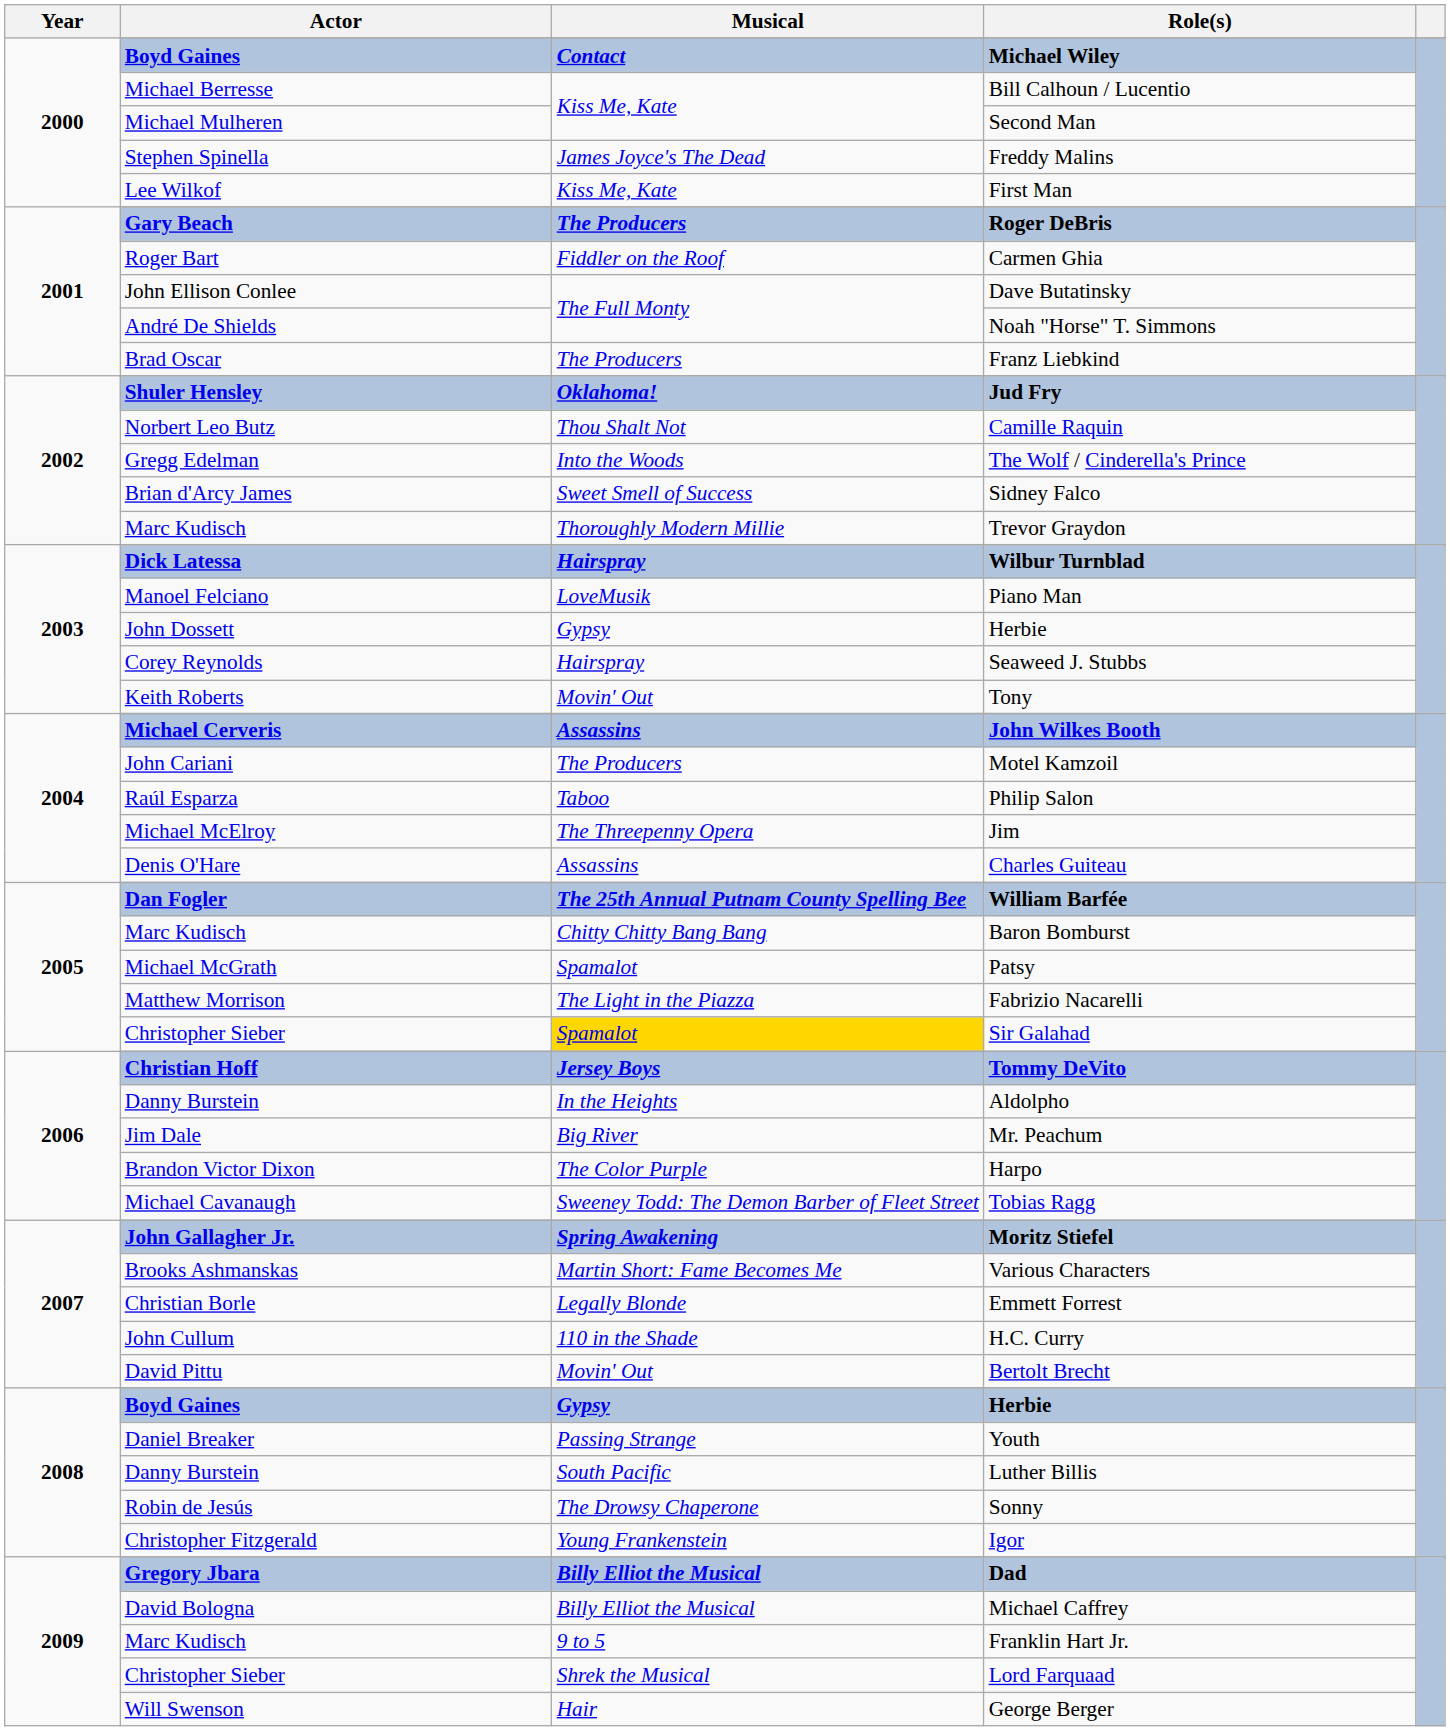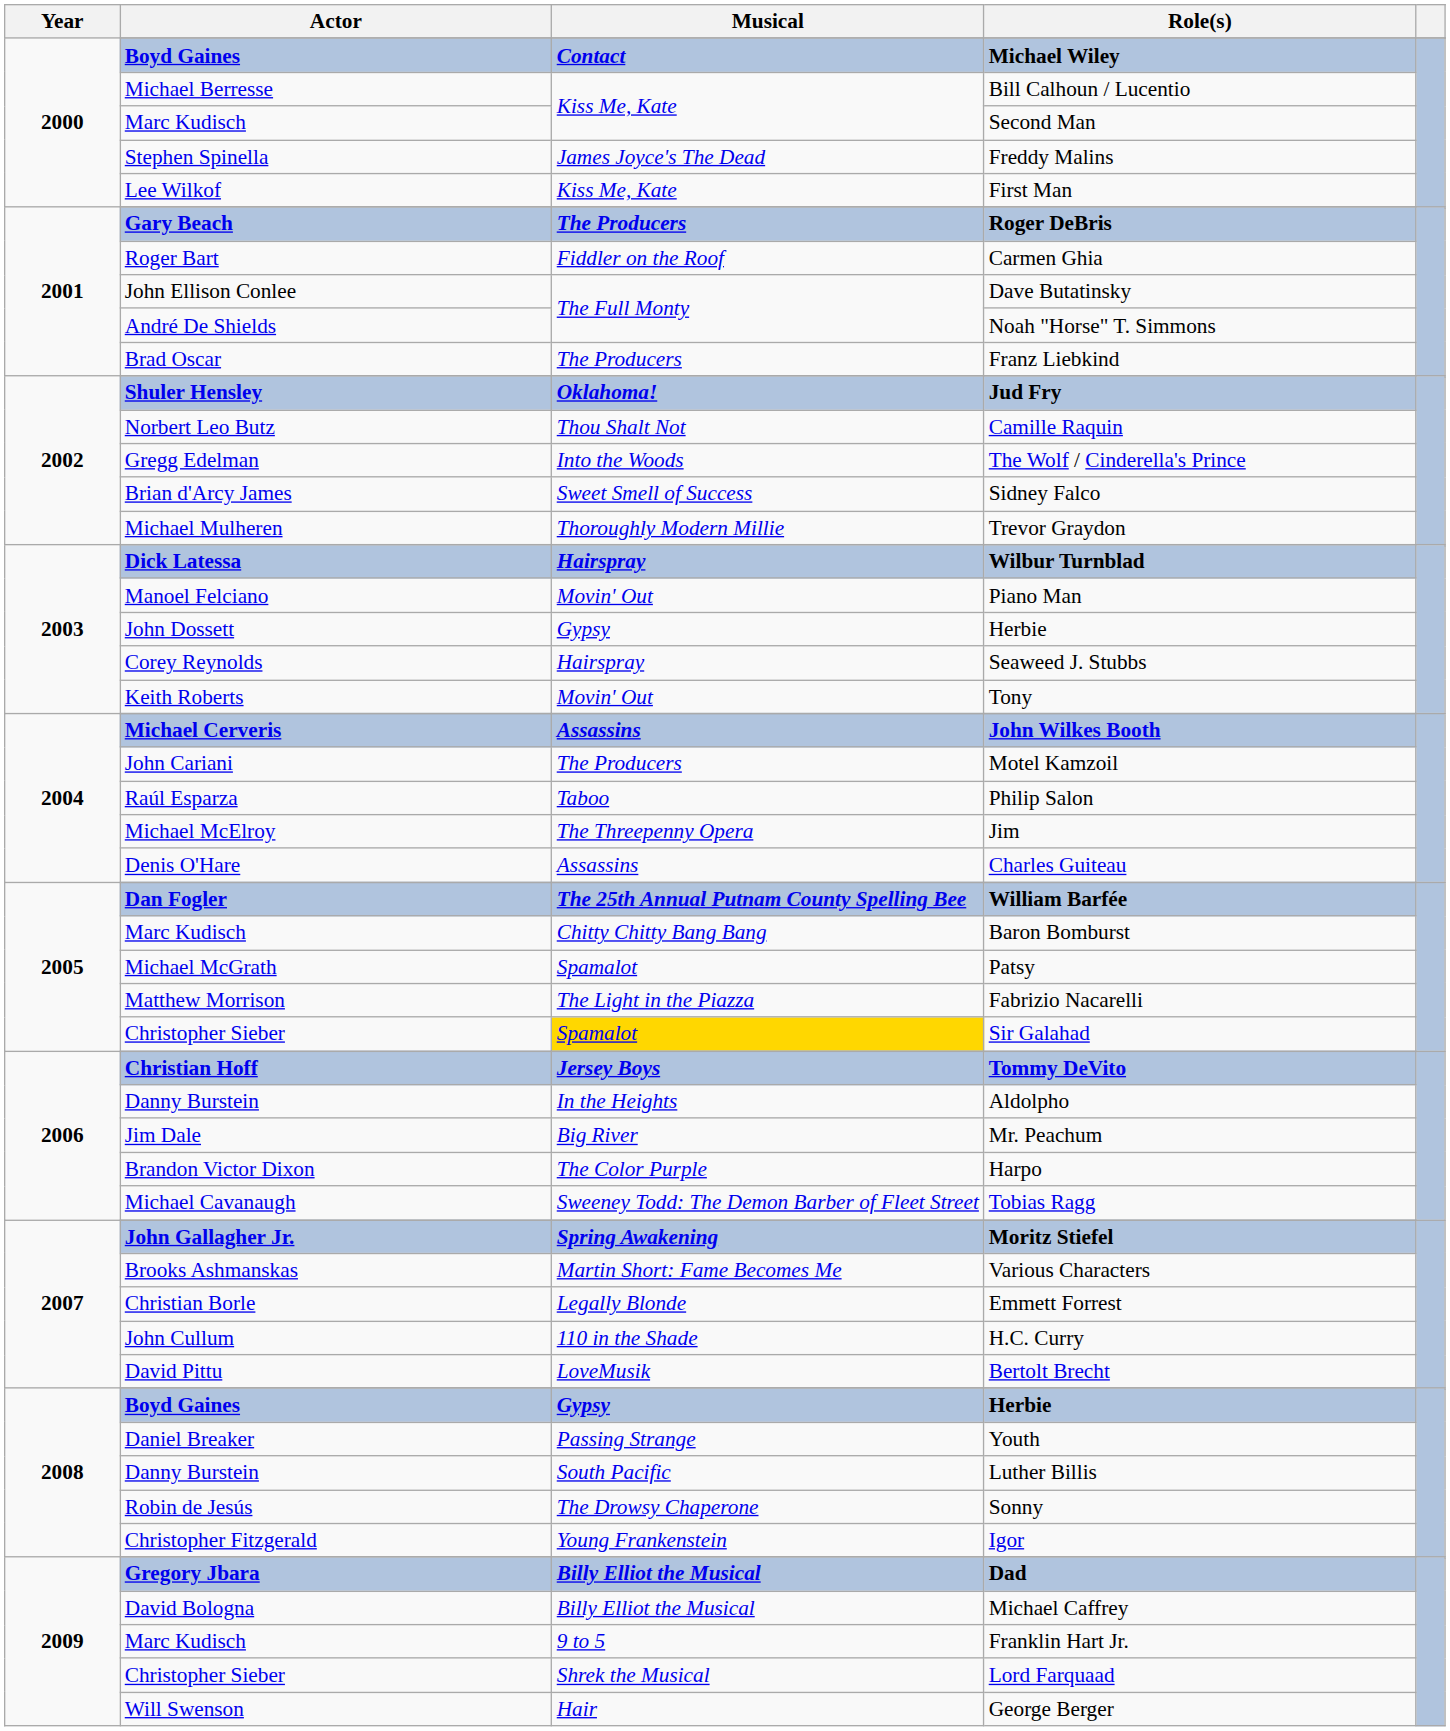 <table class="wikitable sortable">
 <tr>
 <th scope="col" style="width:8%;">Year</th>
 <th scope="col" style="width:30%;">Actor</th>
 <th scope="col" style="width:30%;">Musical</th>
 <th scope="col" style="width:30%;">Role(s)</th>
 <th scope="col" style="width:2%;" class="unsortable"></th>
 </tr>
 <tr>
 <td rowspan="6" align="center"><strong>2000</strong> <br> </td>
 </tr>
 <tr style="background:#B0C4DE">
 <td><strong><a href='#'>Boyd Gaines</a></strong></td>
 <td><strong><em><a href='#'>Contact</a></em></strong></td>
 <td><strong>Michael Wiley</strong></td>
 <td rowspan="6" align="center"></td>
 </tr>
 <tr>
 <td><a href='#'>Michael Berresse</a></td>
 <td rowspan="2"><em><a href='#'>Kiss Me, Kate</a></em></td>
 <td>Bill Calhoun / Lucentio</td>
 </tr>
 <tr>
-<td><a href='#'>Michael Mulheren</a></td>
+<td><a href='#'>Marc Kudisch</a></td>
 <td>Second Man</td>
 </tr>
 <tr>
 <td><a href='#'>Stephen Spinella</a></td>
 <td><em><a href='#'>James Joyce's The Dead</a></em></td>
 <td>Freddy Malins</td>
 </tr>
 <tr>
 <td><a href='#'>Lee Wilkof</a></td>
 <td><em><a href='#'>Kiss Me, Kate</a></em></td>
 <td>First Man</td>
 </tr>
 <tr>
 <td rowspan="6" align="center"><strong>2001</strong> <br> </td>
 </tr>
 <tr style="background:#B0C4DE">
 <td><strong><a href='#'>Gary Beach</a></strong></td>
 <td><strong><em><a href='#'>The Producers</a></em></strong></td>
 <td><strong>Roger DeBris</strong></td>
 <td rowspan="6" align="center"></td>
 </tr>
 <tr>
 <td><a href='#'>Roger Bart</a></td>
 <td><em><a href='#'>Fiddler on the Roof</a></em></td>
 <td>Carmen Ghia</td>
 </tr>
 <tr>
 <td>John Ellison Conlee</td>
 <td rowspan="2"><em><a href='#'>The Full Monty</a></em></td>
 <td>Dave Butatinsky</td>
 </tr>
 <tr>
 <td><a href='#'>André De Shields</a></td>
 <td>Noah "Horse" T. Simmons</td>
 </tr>
 <tr>
 <td><a href='#'>Brad Oscar</a></td>
 <td><em><a href='#'>The Producers</a></em></td>
 <td>Franz Liebkind</td>
 </tr>
 <tr>
 <td rowspan="6" align="center"><strong>2002</strong> <br> </td>
 </tr>
 <tr style="background:#B0C4DE">
 <td><strong><a href='#'>Shuler Hensley</a></strong></td>
 <td><strong><em><a href='#'>Oklahoma!</a></em></strong></td>
 <td><strong>Jud Fry</strong></td>
 <td rowspan="6" align="center"></td>
 </tr>
 <tr>
 <td><a href='#'>Norbert Leo Butz</a></td>
 <td><em><a href='#'>Thou Shalt Not</a></em></td>
 <td><a href='#'>Camille Raquin</a></td>
 </tr>
 <tr>
 <td><a href='#'>Gregg Edelman</a></td>
 <td><em><a href='#'>Into the Woods</a></em></td>
 <td><a href='#'>The Wolf</a> / <a href='#'>Cinderella's Prince</a></td>
 </tr>
 <tr>
 <td><a href='#'>Brian d'Arcy James</a></td>
 <td><em><a href='#'>Sweet Smell of Success</a></em></td>
 <td>Sidney Falco</td>
 </tr>
 <tr>
-<td><a href='#'>Marc Kudisch</a></td>
+<td><a href='#'>Michael Mulheren</a></td>
 <td><em><a href='#'>Thoroughly Modern Millie</a></em></td>
 <td>Trevor Graydon</td>
 </tr>
 <tr>
 <td rowspan="6" align="center"><strong>2003</strong> <br> </td>
 </tr>
 <tr style="background:#B0C4DE">
 <td><strong><a href='#'>Dick Latessa</a></strong></td>
 <td><strong><em><a href='#'>Hairspray</a></em></strong></td>
 <td><strong>Wilbur Turnblad</strong></td>
 <td rowspan="6" align="center"></td>
 </tr>
 <tr>
 <td><a href='#'>Manoel Felciano</a></td>
-<td><em><a href='#'>LoveMusik</a></em></td>
+<td><em><a href='#'>Movin' Out</a></em></td>
 <td>Piano Man</td>
 </tr>
 <tr>
 <td><a href='#'>John Dossett</a></td>
 <td><em><a href='#'>Gypsy</a></em></td>
 <td>Herbie</td>
 </tr>
 <tr>
 <td><a href='#'>Corey Reynolds</a></td>
 <td><em><a href='#'>Hairspray</a></em></td>
 <td>Seaweed J. Stubbs</td>
 </tr>
 <tr>
 <td><a href='#'>Keith Roberts</a></td>
 <td><em><a href='#'>Movin' Out</a></em></td>
 <td>Tony</td>
 </tr>
 <tr>
 <td rowspan="6" align="center"><strong>2004</strong> <br> </td>
 </tr>
 <tr style="background:#B0C4DE">
 <td><strong><a href='#'>Michael Cerveris</a></strong></td>
 <td><strong><em><a href='#'>Assassins</a></em></strong></td>
 <td><strong><a href='#'>John Wilkes Booth</a></strong></td>
 <td rowspan="6" align="center"></td>
 </tr>
 <tr>
 <td><a href='#'>John Cariani</a></td>
 <td><em><a href='#'>The Producers</a></em></td>
 <td>Motel Kamzoil</td>
 </tr>
 <tr>
 <td><a href='#'>Raúl Esparza</a></td>
 <td><em><a href='#'>Taboo</a></em></td>
 <td>Philip Salon</td>
 </tr>
 <tr>
 <td><a href='#'>Michael McElroy</a></td>
 <td><em><a href='#'>The Threepenny Opera</a></em></td>
 <td>Jim</td>
 </tr>
 <tr>
 <td><a href='#'>Denis O'Hare</a></td>
 <td><em><a href='#'>Assassins</a></em></td>
 <td><a href='#'>Charles Guiteau</a></td>
 </tr>
 <tr>
 <td rowspan="6" align="center"><strong>2005</strong> <br> </td>
 </tr>
 <tr style="background:#B0C4DE">
 <td><strong><a href='#'>Dan Fogler</a></strong></td>
 <td><strong><em><a href='#'>The 25th Annual Putnam County Spelling Bee</a></em></strong></td>
 <td><strong>William Barfée</strong></td>
 <td rowspan="6" align="center"></td>
 </tr>
 <tr>
 <td><a href='#'>Marc Kudisch</a></td>
 <td><em><a href='#'>Chitty Chitty Bang Bang</a></em></td>
 <td>Baron Bomburst</td>
 </tr>
 <tr>
 <td><a href='#'>Michael McGrath</a></td>
 <td><em><a href='#'>Spamalot</a></em></td>
 <td>Patsy</td>
 </tr>
 <tr>
 <td><a href='#'>Matthew Morrison</a></td>
 <td><em><a href='#'>The Light in the Piazza</a></em></td>
 <td>Fabrizio Nacarelli</td>
 </tr>
 <tr>
 <td><a href='#'>Christopher Sieber</a></td>
 <td style="background: gold;"><em><a href='#'>Spamalot</a></em></td>
 <td><a href='#'>Sir Galahad</a></td>
 </tr>
 <tr>
 <td rowspan="6" align="center"><strong>2006</strong> <br> </td>
 </tr>
 <tr style="background:#B0C4DE">
 <td><strong><a href='#'>Christian Hoff</a></strong></td>
 <td><strong><em><a href='#'>Jersey Boys</a></em></strong></td>
 <td><strong><a href='#'>Tommy DeVito</a></strong></td>
 <td rowspan="6" align="center"></td>
 </tr>
 <tr>
 <td><a href='#'>Danny Burstein</a></td>
 <td><em><a href='#'>In the Heights</a></em></td>
 <td>Aldolpho</td>
 </tr>
 <tr>
 <td><a href='#'>Jim Dale</a></td>
 <td><em><a href='#'>Big River</a></em></td>
 <td>Mr. Peachum</td>
 </tr>
 <tr>
 <td><a href='#'>Brandon Victor Dixon</a></td>
 <td><em><a href='#'>The Color Purple</a></em></td>
 <td>Harpo</td>
 </tr>
 <tr>
 <td><a href='#'>Michael Cavanaugh</a></td>
 <td><em><a href='#'>Sweeney Todd: The Demon Barber of Fleet Street</a></em></td>
 <td><a href='#'>Tobias Ragg</a></td>
 </tr>
 <tr>
 <td rowspan="6" align="center"><strong>2007</strong> <br> </td>
 </tr>
 <tr style="background:#B0C4DE">
 <td><strong><a href='#'>John Gallagher Jr.</a></strong></td>
 <td><strong><em><a href='#'>Spring Awakening</a></em></strong></td>
 <td><strong>Moritz Stiefel</strong></td>
 <td rowspan="6" align="center"></td>
 </tr>
 <tr>
 <td><a href='#'>Brooks Ashmanskas</a></td>
 <td><em><a href='#'>Martin Short: Fame Becomes Me</a></em></td>
 <td>Various Characters</td>
 </tr>
 <tr>
 <td><a href='#'>Christian Borle</a></td>
 <td><em><a href='#'>Legally Blonde</a></em></td>
 <td>Emmett Forrest</td>
 </tr>
 <tr>
 <td><a href='#'>John Cullum</a></td>
 <td><em><a href='#'>110 in the Shade</a></em></td>
 <td>H.C. Curry</td>
 </tr>
 <tr>
 <td><a href='#'>David Pittu</a></td>
-<td><em><a href='#'>Movin' Out</a></em></td>
+<td><em><a href='#'>LoveMusik</a></em></td>
 <td><a href='#'>Bertolt Brecht</a></td>
 </tr>
 <tr>
 <td rowspan="6" align="center"><strong>2008</strong> <br> </td>
 </tr>
 <tr style="background:#B0C4DE">
 <td><strong><a href='#'>Boyd Gaines</a></strong></td>
 <td><strong><em><a href='#'>Gypsy</a></em></strong></td>
 <td><strong>Herbie</strong></td>
 <td rowspan="6" align="center"></td>
 </tr>
 <tr>
 <td><a href='#'>Daniel Breaker</a></td>
 <td><em><a href='#'>Passing Strange</a></em></td>
 <td>Youth</td>
 </tr>
 <tr>
 <td><a href='#'>Danny Burstein</a></td>
 <td><em><a href='#'>South Pacific</a></em></td>
 <td>Luther Billis</td>
 </tr>
 <tr>
 <td><a href='#'>Robin de Jesús</a></td>
 <td><em><a href='#'>The Drowsy Chaperone</a></em></td>
 <td>Sonny</td>
 </tr>
 <tr>
 <td><a href='#'>Christopher Fitzgerald</a></td>
 <td><em><a href='#'>Young Frankenstein</a></em></td>
 <td><a href='#'>Igor</a></td>
 </tr>
 <tr>
 <td rowspan="6" align="center"><strong>2009</strong> <br> </td>
 </tr>
 <tr style="background:#B0C4DE">
 <td><strong><a href='#'>Gregory Jbara</a></strong></td>
 <td><strong><em><a href='#'>Billy Elliot the Musical</a></em></strong></td>
 <td><strong>Dad</strong></td>
 <td rowspan="6" align="center"></td>
 </tr>
 <tr>
 <td><a href='#'>David Bologna</a></td>
 <td><em><a href='#'>Billy Elliot the Musical</a></em></td>
 <td>Michael Caffrey</td>
 </tr>
 <tr>
 <td><a href='#'>Marc Kudisch</a></td>
 <td><em><a href='#'>9 to 5</a></em></td>
 <td>Franklin Hart Jr.</td>
 </tr>
 <tr>
 <td><a href='#'>Christopher Sieber</a></td>
 <td><em><a href='#'>Shrek the Musical</a></em></td>
 <td><a href='#'>Lord Farquaad</a></td>
 </tr>
 <tr>
 <td><a href='#'>Will Swenson</a></td>
 <td><em><a href='#'>Hair</a></em></td>
 <td>George Berger</td>
 </tr>
 </table>
